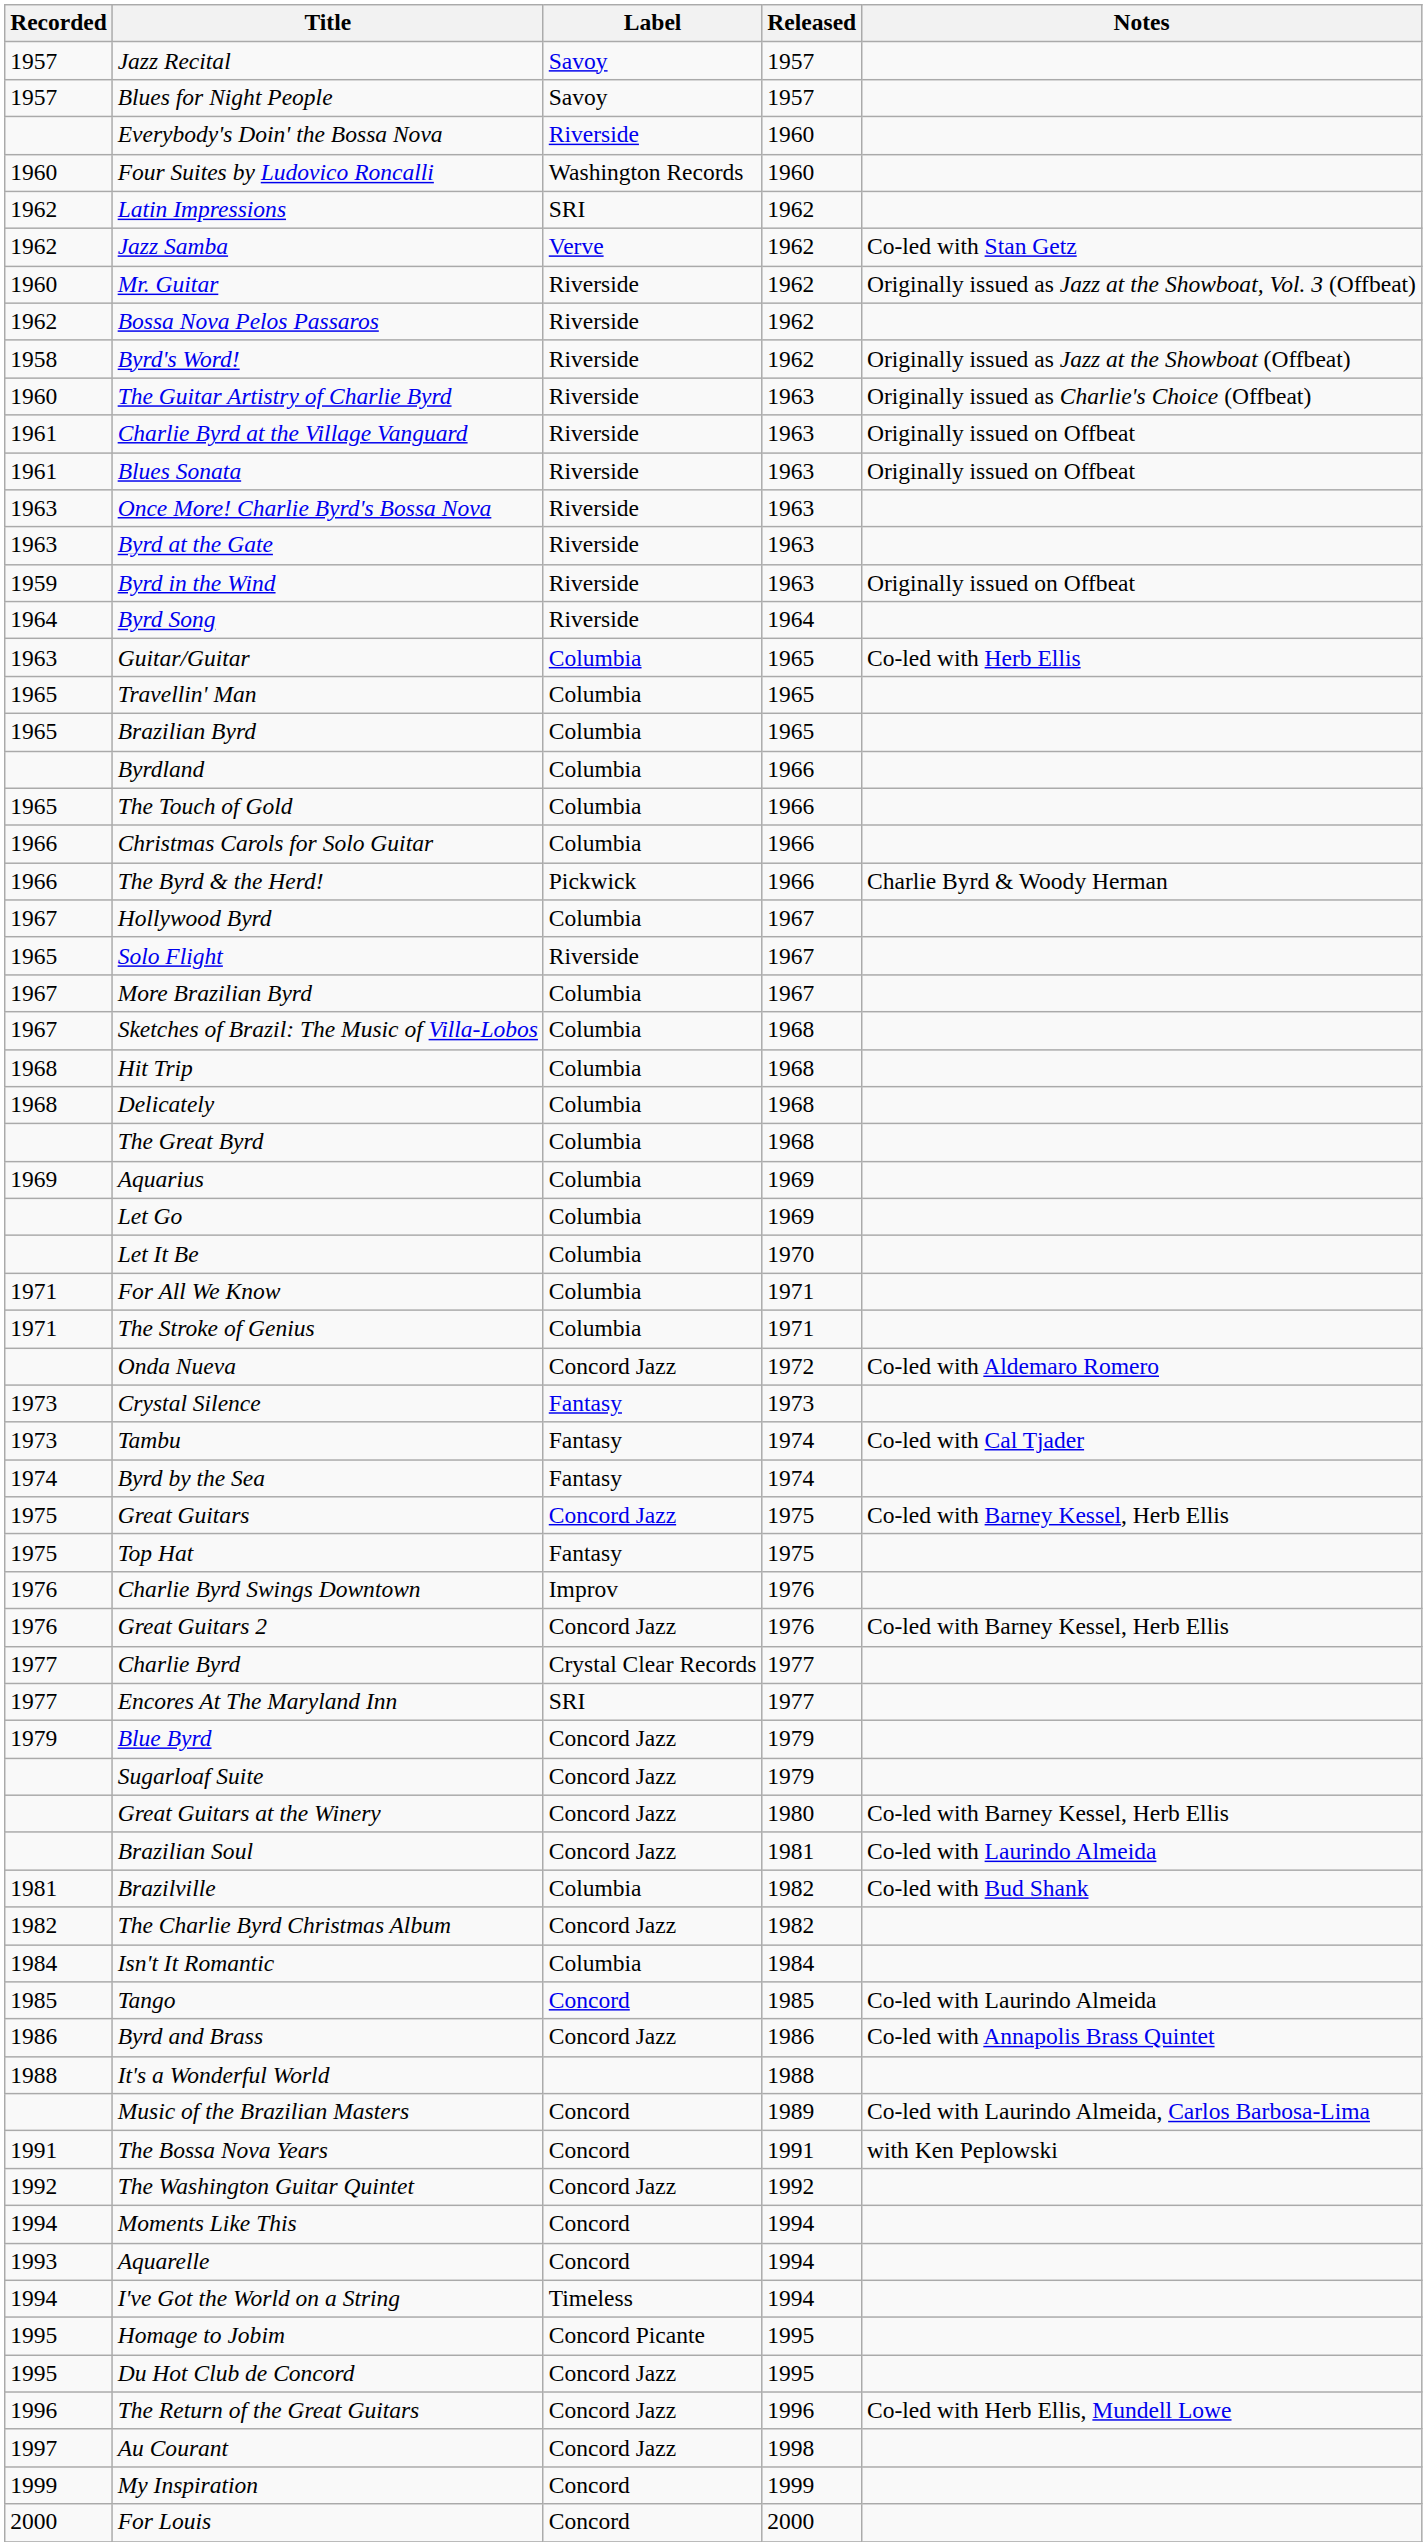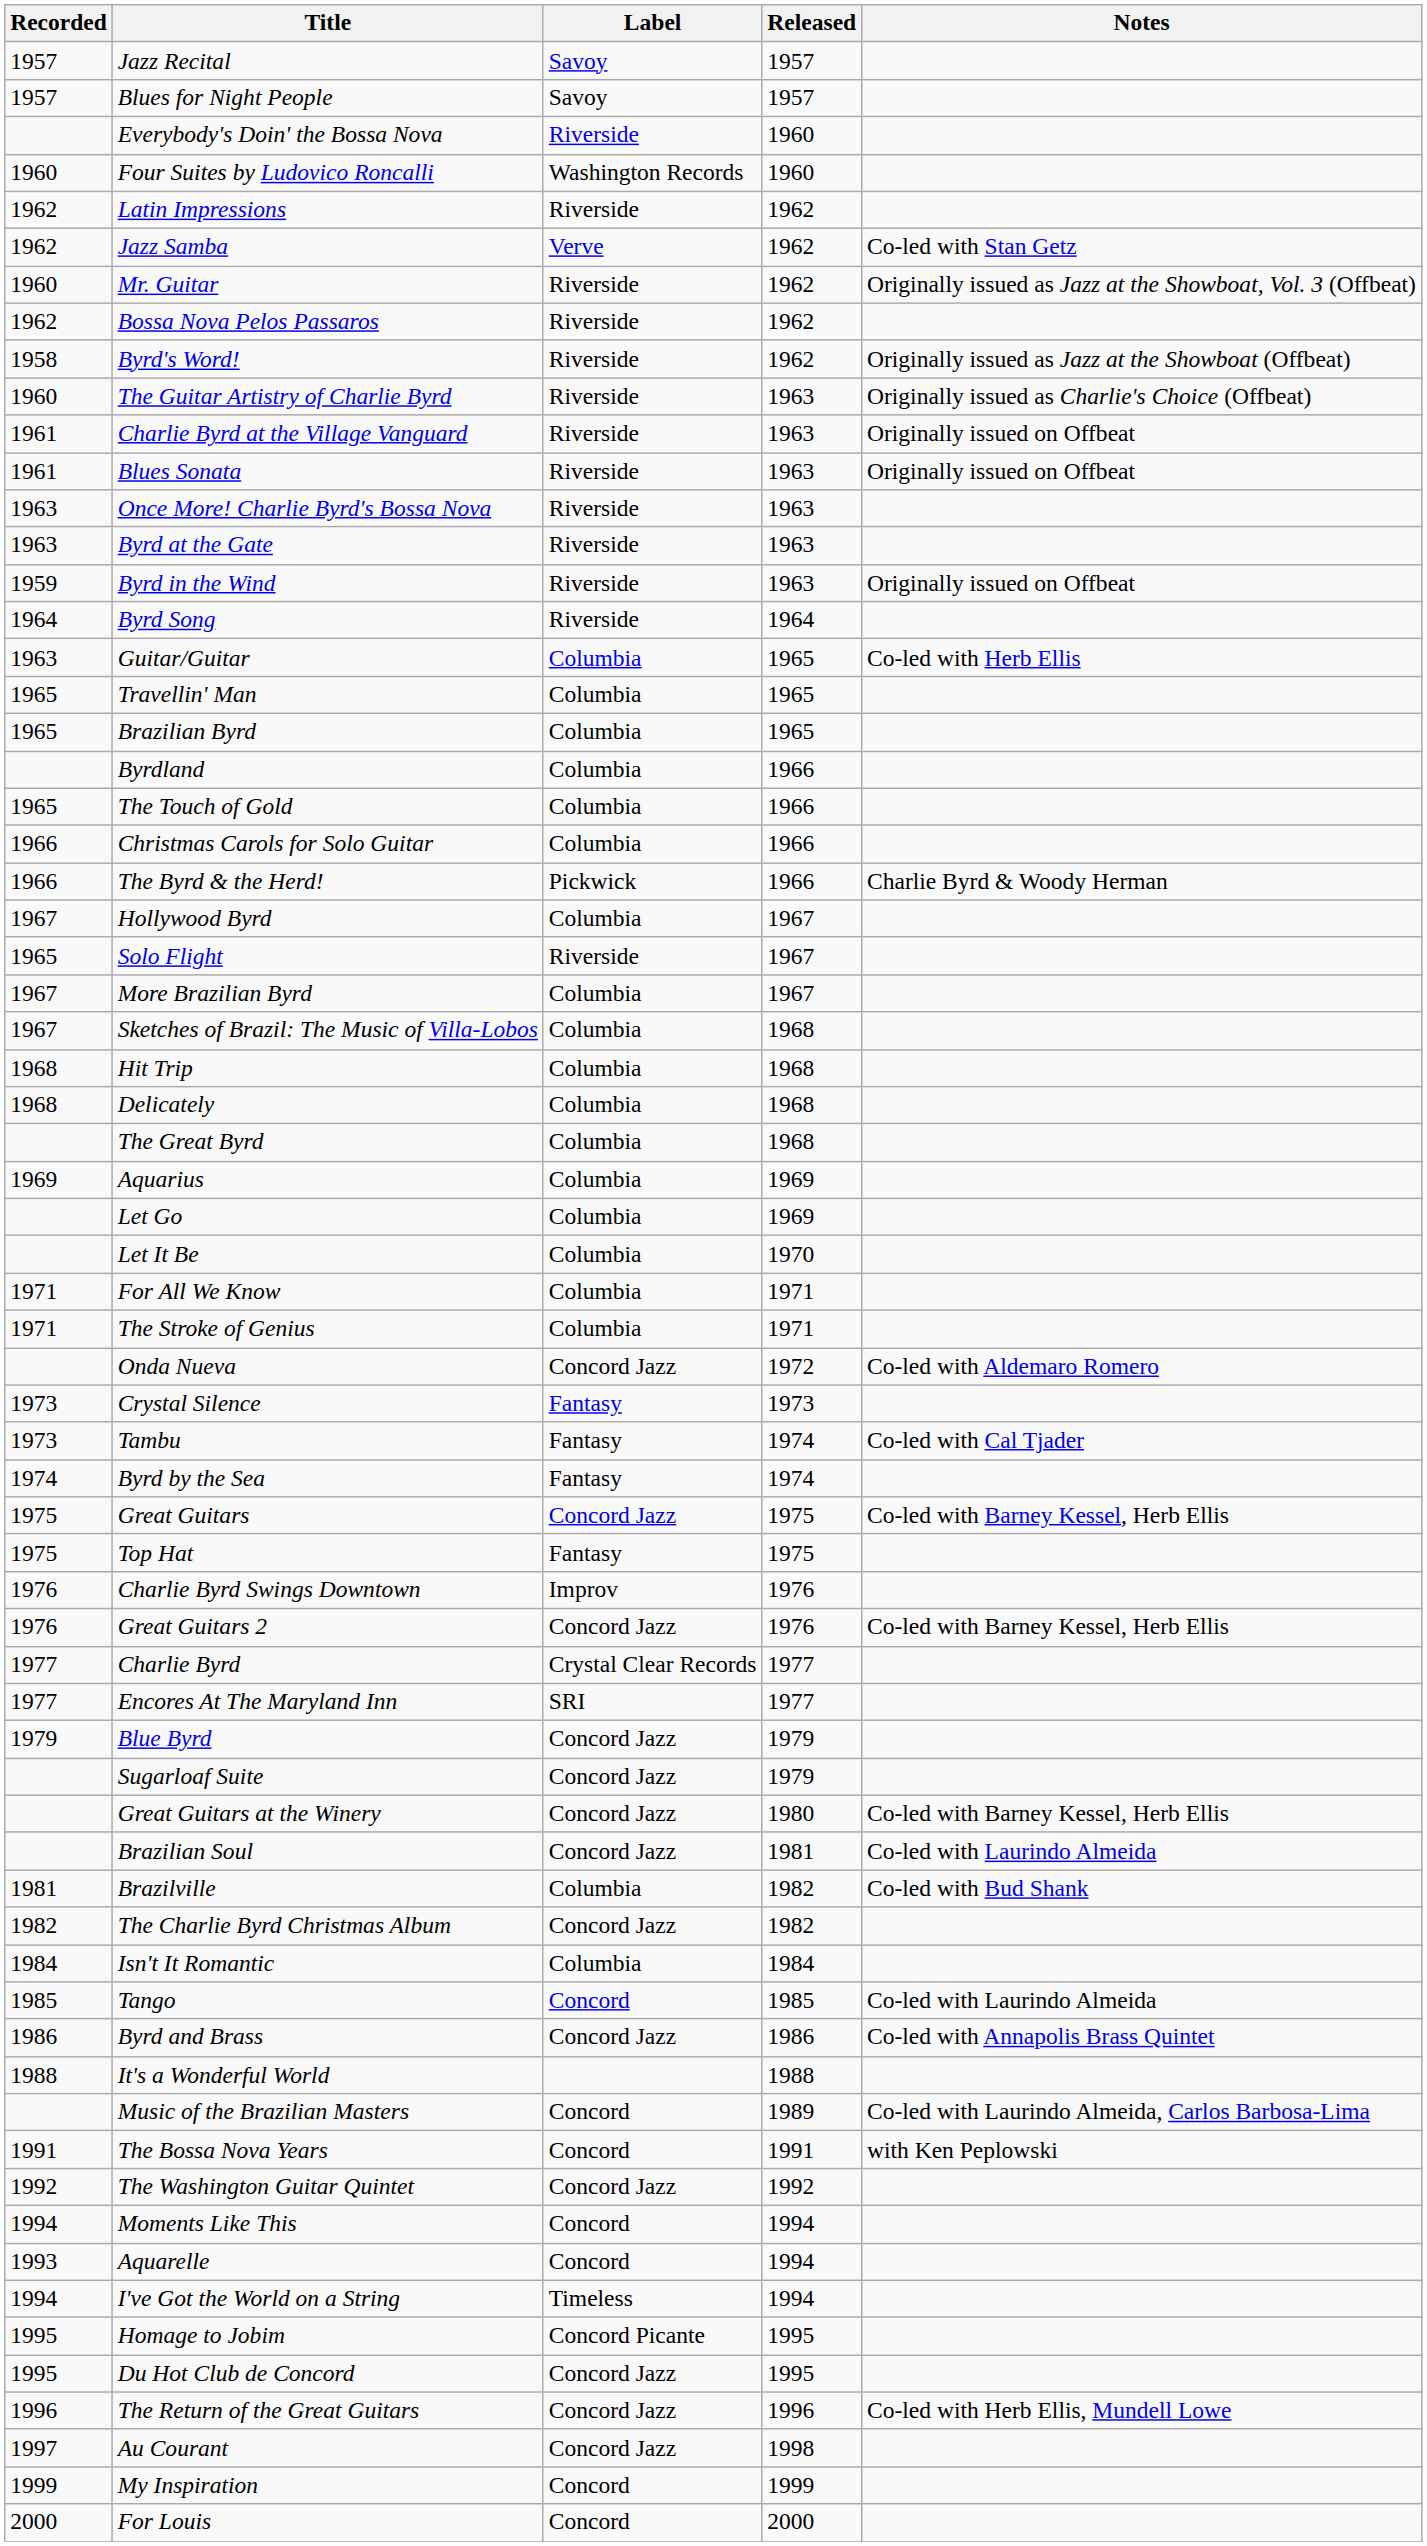 <table class="wikitable sortable">
 <tr>
 <th>Recorded</th>
 <th>Title</th>
 <th>Label</th>
 <th>Released</th>
 <th>Notes</th>
 </tr>
 <tr>
 <td>1957</td>
 <td><em>Jazz Recital</em></td>
 <td><a href='#'>Savoy</a></td>
 <td>1957</td>
 <td></td>
 </tr>
 <tr>
 <td>1957</td>
 <td><em>Blues for Night People</em></td>
 <td>Savoy</td>
 <td>1957</td>
 <td></td>
 </tr>
 <tr>
 <td></td>
 <td><em>Everybody's Doin' the Bossa Nova</em></td>
 <td><a href='#'>Riverside</a></td>
 <td>1960</td>
 <td></td>
 </tr>
 <tr>
 <td>1960</td>
 <td><em>Four Suites by <a href='#'>Ludovico Roncalli</a></em></td>
 <td>Washington Records</td>
 <td>1960</td>
 <td></td>
 </tr>
 <tr>
 <td>1962</td>
 <td><em><a href='#'>Latin Impressions</a></em></td>
-<td>SRI</td>
+<td>Riverside</td>
 <td>1962</td>
 <td></td>
 </tr>
 <tr>
 <td>1962</td>
 <td><em><a href='#'>Jazz Samba</a></em></td>
 <td><a href='#'>Verve</a></td>
 <td>1962</td>
 <td>Co-led with <a href='#'>Stan Getz</a></td>
 </tr>
 <tr>
 <td>1960</td>
 <td><em><a href='#'>Mr. Guitar</a></em></td>
 <td>Riverside</td>
 <td>1962</td>
 <td>Originally issued as <em>Jazz at the Showboat, Vol. 3</em> (Offbeat)</td>
 </tr>
 <tr>
 <td>1962</td>
 <td><em><a href='#'>Bossa Nova Pelos Passaros</a></em></td>
 <td>Riverside</td>
 <td>1962</td>
 <td></td>
 </tr>
 <tr>
 <td>1958</td>
 <td><em><a href='#'>Byrd's Word!</a></em></td>
 <td>Riverside</td>
 <td>1962</td>
 <td>Originally issued as <em>Jazz at the Showboat</em> (Offbeat)</td>
 </tr>
 <tr>
 <td>1960</td>
 <td><em><a href='#'>The Guitar Artistry of Charlie Byrd</a></em></td>
 <td>Riverside</td>
 <td>1963</td>
 <td>Originally issued as <em>Charlie's Choice</em> (Offbeat)</td>
 </tr>
 <tr>
 <td>1961</td>
 <td><em><a href='#'>Charlie Byrd at the Village Vanguard</a></em></td>
 <td>Riverside</td>
 <td>1963</td>
 <td>Originally issued on Offbeat</td>
 </tr>
 <tr>
 <td>1961</td>
 <td><em><a href='#'>Blues Sonata</a></em></td>
 <td>Riverside</td>
 <td>1963</td>
 <td>Originally issued on Offbeat</td>
 </tr>
 <tr>
 <td>1963</td>
 <td><em><a href='#'>Once More! Charlie Byrd's Bossa Nova</a></em></td>
 <td>Riverside</td>
 <td>1963</td>
 <td></td>
 </tr>
 <tr>
 <td>1963</td>
 <td><em><a href='#'>Byrd at the Gate</a></em></td>
 <td>Riverside</td>
 <td>1963</td>
 <td></td>
 </tr>
 <tr>
 <td>1959</td>
 <td><em><a href='#'>Byrd in the Wind</a></em></td>
 <td>Riverside</td>
 <td>1963</td>
 <td>Originally issued on Offbeat</td>
 </tr>
 <tr>
 <td>1964</td>
 <td><em><a href='#'>Byrd Song</a></em></td>
 <td>Riverside</td>
 <td>1964</td>
 <td></td>
 </tr>
 <tr>
 <td>1963</td>
 <td><em>Guitar/Guitar</em></td>
 <td><a href='#'>Columbia</a></td>
 <td>1965</td>
 <td>Co-led with <a href='#'>Herb Ellis</a></td>
 </tr>
 <tr>
 <td>1965</td>
 <td><em>Travellin' Man</em></td>
 <td>Columbia</td>
 <td>1965</td>
 <td></td>
 </tr>
 <tr>
 <td>1965</td>
 <td><em>Brazilian Byrd</em></td>
 <td>Columbia</td>
 <td>1965</td>
 <td></td>
 </tr>
 <tr>
 <td></td>
 <td><em>Byrdland</em></td>
 <td>Columbia</td>
 <td>1966</td>
 <td></td>
 </tr>
 <tr>
 <td>1965</td>
 <td><em>The Touch of Gold</em></td>
 <td>Columbia</td>
 <td>1966</td>
 <td></td>
 </tr>
 <tr>
 <td>1966</td>
 <td><em>Christmas Carols for Solo Guitar</em></td>
 <td>Columbia</td>
 <td>1966</td>
 <td></td>
 </tr>
 <tr>
 <td>1966</td>
 <td><em>The Byrd & the Herd!</em></td>
 <td>Pickwick</td>
 <td>1966</td>
 <td>Charlie Byrd & Woody Herman</td>
 </tr>
 <tr>
 <td>1967</td>
 <td><em>Hollywood Byrd</em></td>
 <td>Columbia</td>
 <td>1967</td>
 <td></td>
 </tr>
 <tr>
 <td>1965</td>
 <td><em><a href='#'>Solo Flight</a></em></td>
 <td>Riverside</td>
 <td>1967</td>
 <td></td>
 </tr>
 <tr>
 <td>1967</td>
 <td><em>More Brazilian Byrd</em></td>
 <td>Columbia</td>
 <td>1967</td>
 <td></td>
 </tr>
 <tr>
 <td>1967</td>
 <td><em>Sketches of Brazil: The Music of <a href='#'>Villa-Lobos</a></em></td>
 <td>Columbia</td>
 <td>1968</td>
 <td></td>
 </tr>
 <tr>
 <td>1968</td>
 <td><em>Hit Trip</em></td>
 <td>Columbia</td>
 <td>1968</td>
 <td></td>
 </tr>
 <tr>
 <td>1968</td>
 <td><em>Delicately</em></td>
 <td>Columbia</td>
 <td>1968</td>
 <td></td>
 </tr>
 <tr>
 <td></td>
 <td><em>The Great Byrd</em></td>
 <td>Columbia</td>
 <td>1968</td>
 <td></td>
 </tr>
 <tr>
 <td>1969</td>
 <td><em>Aquarius</em></td>
 <td>Columbia</td>
 <td>1969</td>
 <td></td>
 </tr>
 <tr>
 <td></td>
 <td><em>Let Go</em></td>
 <td>Columbia</td>
 <td>1969</td>
 <td></td>
 </tr>
 <tr>
 <td></td>
 <td><em>Let It Be</em></td>
 <td>Columbia</td>
 <td>1970</td>
 <td></td>
 </tr>
 <tr>
 <td>1971</td>
 <td><em>For All We Know</em></td>
 <td>Columbia</td>
 <td>1971</td>
 <td></td>
 </tr>
 <tr>
 <td>1971</td>
 <td><em>The Stroke of Genius</em></td>
 <td>Columbia</td>
 <td>1971</td>
 <td></td>
 </tr>
 <tr>
 <td></td>
 <td><em>Onda Nueva</em></td>
 <td>Concord Jazz</td>
 <td>1972</td>
 <td>Co-led with <a href='#'>Aldemaro Romero</a></td>
 </tr>
 <tr>
 <td>1973</td>
 <td><em>Crystal Silence</em></td>
 <td><a href='#'>Fantasy</a></td>
 <td>1973</td>
 <td></td>
 </tr>
 <tr>
 <td>1973</td>
 <td><em>Tambu</em></td>
 <td>Fantasy</td>
 <td>1974</td>
 <td>Co-led with <a href='#'>Cal Tjader</a></td>
 </tr>
 <tr>
 <td>1974</td>
 <td><em>Byrd by the Sea</em></td>
 <td>Fantasy</td>
 <td>1974</td>
 <td></td>
 </tr>
 <tr>
 <td>1975</td>
 <td><em>Great Guitars</em></td>
 <td><a href='#'>Concord Jazz</a></td>
 <td>1975</td>
 <td>Co-led with <a href='#'>Barney Kessel</a>, Herb Ellis</td>
 </tr>
 <tr>
 <td>1975</td>
 <td><em>Top Hat</em></td>
 <td>Fantasy</td>
 <td>1975</td>
 <td></td>
 </tr>
 <tr>
 <td>1976</td>
 <td><em>Charlie Byrd Swings Downtown</em></td>
 <td>Improv</td>
 <td>1976</td>
 <td></td>
 </tr>
 <tr>
 <td>1976</td>
 <td><em>Great Guitars 2</em></td>
 <td>Concord Jazz</td>
 <td>1976</td>
 <td>Co-led with Barney Kessel, Herb Ellis</td>
 </tr>
 <tr>
 <td>1977</td>
 <td><em>Charlie Byrd</em></td>
 <td>Crystal Clear Records</td>
 <td>1977</td>
 <td></td>
 </tr>
 <tr>
 <td>1977</td>
 <td><em>Encores At The Maryland Inn</em></td>
 <td>SRI</td>
 <td>1977</td>
 <td></td>
 </tr>
 <tr>
 <td>1979</td>
 <td><em><a href='#'>Blue Byrd</a></em></td>
 <td>Concord Jazz</td>
 <td>1979</td>
 <td></td>
 </tr>
 <tr>
 <td></td>
 <td><em>Sugarloaf Suite</em></td>
 <td>Concord Jazz</td>
 <td>1979</td>
 <td></td>
 </tr>
 <tr>
 <td></td>
 <td><em>Great Guitars at the Winery</em></td>
 <td>Concord Jazz</td>
 <td>1980</td>
 <td>Co-led with Barney Kessel, Herb Ellis</td>
 </tr>
 <tr>
 <td></td>
 <td><em>Brazilian Soul</em></td>
 <td>Concord Jazz</td>
 <td>1981</td>
 <td>Co-led with <a href='#'>Laurindo Almeida</a></td>
 </tr>
 <tr>
 <td>1981</td>
 <td><em>Brazilville</em></td>
 <td>Columbia</td>
 <td>1982</td>
 <td>Co-led with <a href='#'>Bud Shank</a></td>
 </tr>
 <tr>
 <td>1982</td>
 <td><em>The Charlie Byrd Christmas Album</em></td>
 <td>Concord Jazz</td>
 <td>1982</td>
 <td></td>
 </tr>
 <tr>
 <td>1984</td>
 <td><em>Isn't It Romantic</em></td>
 <td>Columbia</td>
 <td>1984</td>
 <td></td>
 </tr>
 <tr>
 <td>1985</td>
 <td><em>Tango</em></td>
 <td><a href='#'>Concord</a></td>
 <td>1985</td>
 <td>Co-led with Laurindo Almeida</td>
 </tr>
 <tr>
 <td>1986</td>
 <td><em>Byrd and Brass</em></td>
 <td>Concord Jazz</td>
 <td>1986</td>
 <td>Co-led with <a href='#'>Annapolis Brass Quintet</a></td>
 </tr>
 <tr>
 <td>1988</td>
 <td><em>It's a Wonderful World</em></td>
 <td></td>
 <td>1988</td>
 <td></td>
 </tr>
 <tr>
 <td></td>
 <td><em>Music of the Brazilian Masters</em></td>
 <td>Concord</td>
 <td>1989</td>
 <td>Co-led with Laurindo Almeida, <a href='#'>Carlos Barbosa-Lima</a></td>
 </tr>
 <tr>
 <td>1991</td>
 <td><em>The Bossa Nova Years</em></td>
 <td>Concord</td>
 <td>1991</td>
 <td>with Ken Peplowski</td>
 </tr>
 <tr>
 <td>1992</td>
 <td><em>The Washington Guitar Quintet</em></td>
 <td>Concord Jazz</td>
 <td>1992</td>
 <td></td>
 </tr>
 <tr>
 <td>1994</td>
 <td><em>Moments Like This</em></td>
 <td>Concord</td>
 <td>1994</td>
 <td></td>
 </tr>
 <tr>
 <td>1993</td>
 <td><em>Aquarelle</em></td>
 <td>Concord</td>
 <td>1994</td>
 <td></td>
 </tr>
 <tr>
 <td>1994</td>
 <td><em>I've Got the World on a String</em></td>
 <td>Timeless</td>
 <td>1994</td>
 <td></td>
 </tr>
 <tr>
 <td>1995</td>
 <td><em>Homage to Jobim</em></td>
 <td>Concord Picante</td>
 <td>1995</td>
 </tr>
 <tr>
 <td>1995</td>
 <td><em>Du Hot Club de Concord</em></td>
 <td>Concord Jazz</td>
 <td>1995</td>
 <td></td>
 </tr>
 <tr>
 <td>1996</td>
 <td><em>The Return of the Great Guitars</em></td>
 <td>Concord Jazz</td>
 <td>1996</td>
 <td>Co-led with Herb Ellis, <a href='#'>Mundell Lowe</a></td>
 </tr>
 <tr>
 <td>1997</td>
 <td><em>Au Courant</em></td>
 <td>Concord Jazz</td>
 <td>1998</td>
 <td></td>
 </tr>
 <tr>
 <td>1999</td>
 <td><em>My Inspiration</em></td>
 <td>Concord</td>
 <td>1999</td>
 <td></td>
 </tr>
 <tr>
 <td>2000</td>
 <td><em>For Louis</em></td>
 <td>Concord</td>
 <td>2000</td>
 <td></td>
 </tr>
 </table>
